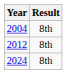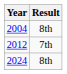 <table class="wikitable" style="text-align:center">
 <tr>
 <th>Year</th>
 <th>Result</th>
 </tr>
 <tr>
 <td><a href='#'>2004</a></td>
 <td>8th</td>
 </tr>
 <tr>
 <td><a href='#'>2012</a></td>
-<td>8th</td>
+<td>7th</td>
 </tr>
 <tr>
 <td><a href='#'>2024</a></td>
 <td>8th</td>
 </tr>
 </table>
